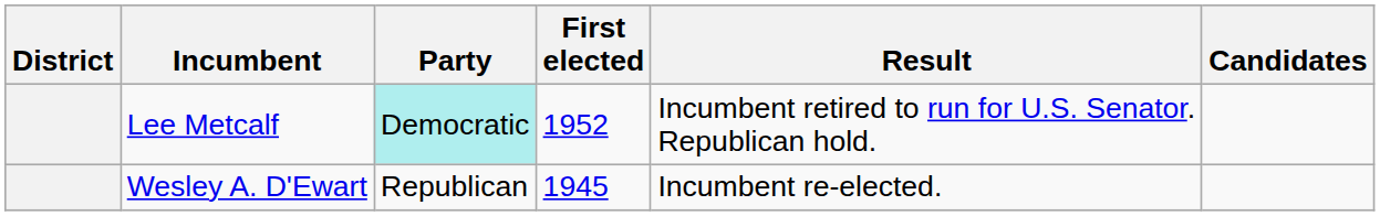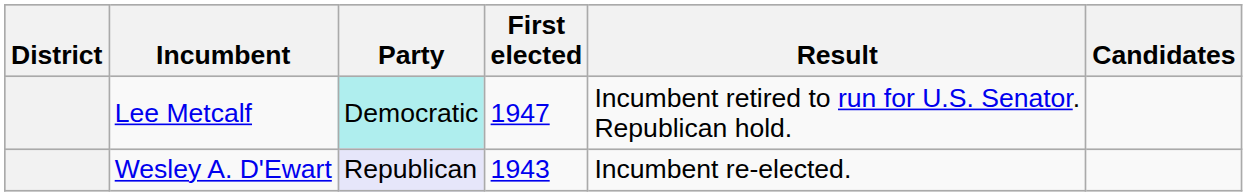 <table class=wikitable>
 <tr valign=bottom>
 <th>District</th>
 <th>Incumbent</th>
 <th>Party</th>
 <th>First<br>elected</th>
 <th>Result</th>
 <th>Candidates</th>
 </tr>
 <tr>
 <th></th>
 <td><a href='#'>Lee Metcalf</a></td>
 <td style="background: paleturquoise;">Democratic</td>
-<td><a href='#'>1952</a></td>
+<td><a href='#'>1947</a></td>
 <td>Incumbent retired to <a href='#'>run for U.S. Senator</a>.<br>Republican hold.</td>
 <td nowrap></td>
 </tr>
 <tr>
 <th></th>
 <td><a href='#'>Wesley A. D'Ewart</a></td>
-<td>Republican</td>
-<td><a href='#'>1945 </a></td>
+<td style="background: lavender;">Republican</td>
+<td><a href='#'>1943 </a></td>
 <td>Incumbent re-elected.</td>
 <td nowrap></td>
 </tr>
 </table>
